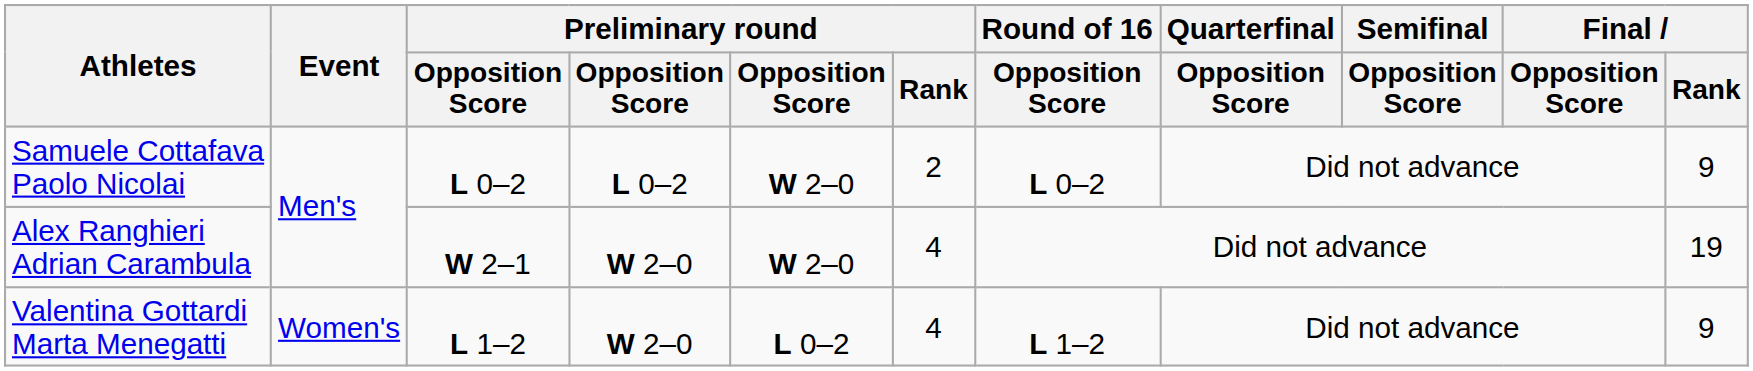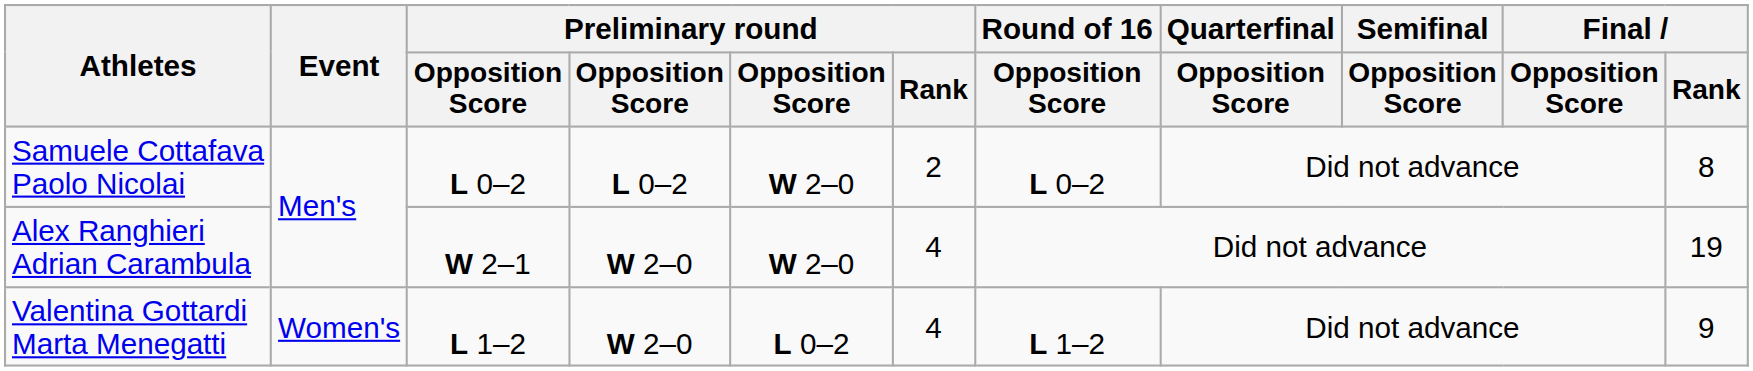 <table class=wikitable style=font-size:90%;text-align:center>
 <tr>
 <th rowspan=2>Athletes</th>
 <th rowspan=2>Event</th>
 <th colspan=4>Preliminary round</th>
 <th>Round of 16</th>
 <th>Quarterfinal</th>
 <th>Semifinal</th>
 <th colspan=2>Final / </th>
 </tr>
 <tr style=font-size:95%>
 <th>Opposition<br>Score</th>
 <th>Opposition<br>Score</th>
 <th>Opposition<br>Score</th>
 <th>Rank</th>
 <th>Opposition<br>Score</th>
 <th>Opposition<br>Score</th>
 <th>Opposition<br>Score</th>
 <th>Opposition<br>Score</th>
 <th>Rank</th>
 </tr>
 <tr>
 <td align=left><a href='#'>Samuele Cottafava</a><br><a href='#'>Paolo Nicolai</a></td>
 <td align=left rowspan=2><a href='#'>Men's</a></td>
 <td><br><strong>L</strong> 0–2</td>
 <td><br><strong>L</strong> 0–2</td>
 <td><br><strong>W</strong> 2–0</td>
 <td>2</td>
 <td><br><strong>L</strong> 0–2</td>
 <td colspan=3>Did not advance</td>
-<td>9</td>
+<td>8</td>
 </tr>
 <tr>
 <td align=left><a href='#'>Alex Ranghieri</a><br><a href='#'>Adrian Carambula</a></td>
 <td><br><strong>W</strong> 2–1</td>
 <td><br><strong>W</strong> 2–0</td>
 <td><br><strong>W</strong> 2–0</td>
 <td>4</td>
 <td colspan=4>Did not advance</td>
 <td>19</td>
 </tr>
 <tr>
 <td align=left><a href='#'>Valentina Gottardi</a><br><a href='#'>Marta Menegatti</a></td>
 <td align=left><a href='#'>Women's</a></td>
 <td><br> <strong>L</strong> 1–2</td>
 <td><br><strong>W</strong> 2–0</td>
 <td><br><strong>L</strong> 0–2</td>
 <td>4</td>
 <td><br><strong>L</strong> 1–2</td>
 <td colspan=3>Did not advance</td>
 <td>9</td>
 </tr>
 </table>
